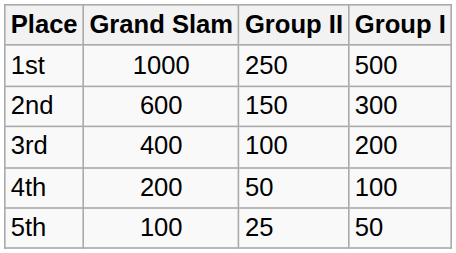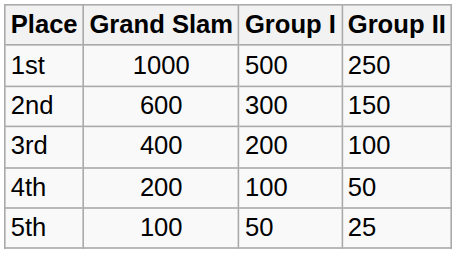 <table class="wikitable">
 <tr>
 <th>Place</th>
 <th>Grand Slam</th>
+<th>Group I</th>
 <th>Group II</th>
-<th>Group I</th>
 </tr>
 <tr>
 <td>1st</td>
 <td align=center>1000</td>
+<td>500</td>
 <td>250</td>
-<td>500</td>
 </tr>
 <tr>
 <td>2nd</td>
 <td align=center>600</td>
+<td>300</td>
 <td>150</td>
-<td>300</td>
 </tr>
 <tr>
 <td>3rd</td>
 <td align=center>400</td>
+<td>200</td>
 <td>100</td>
-<td>200</td>
 </tr>
 <tr>
 <td>4th</td>
 <td align=center>200</td>
+<td>100</td>
 <td>50</td>
-<td>100</td>
 </tr>
 <tr>
 <td>5th</td>
 <td align=center>100</td>
+<td>50</td>
 <td>25</td>
-<td>50</td>
 </tr>
 </table>
